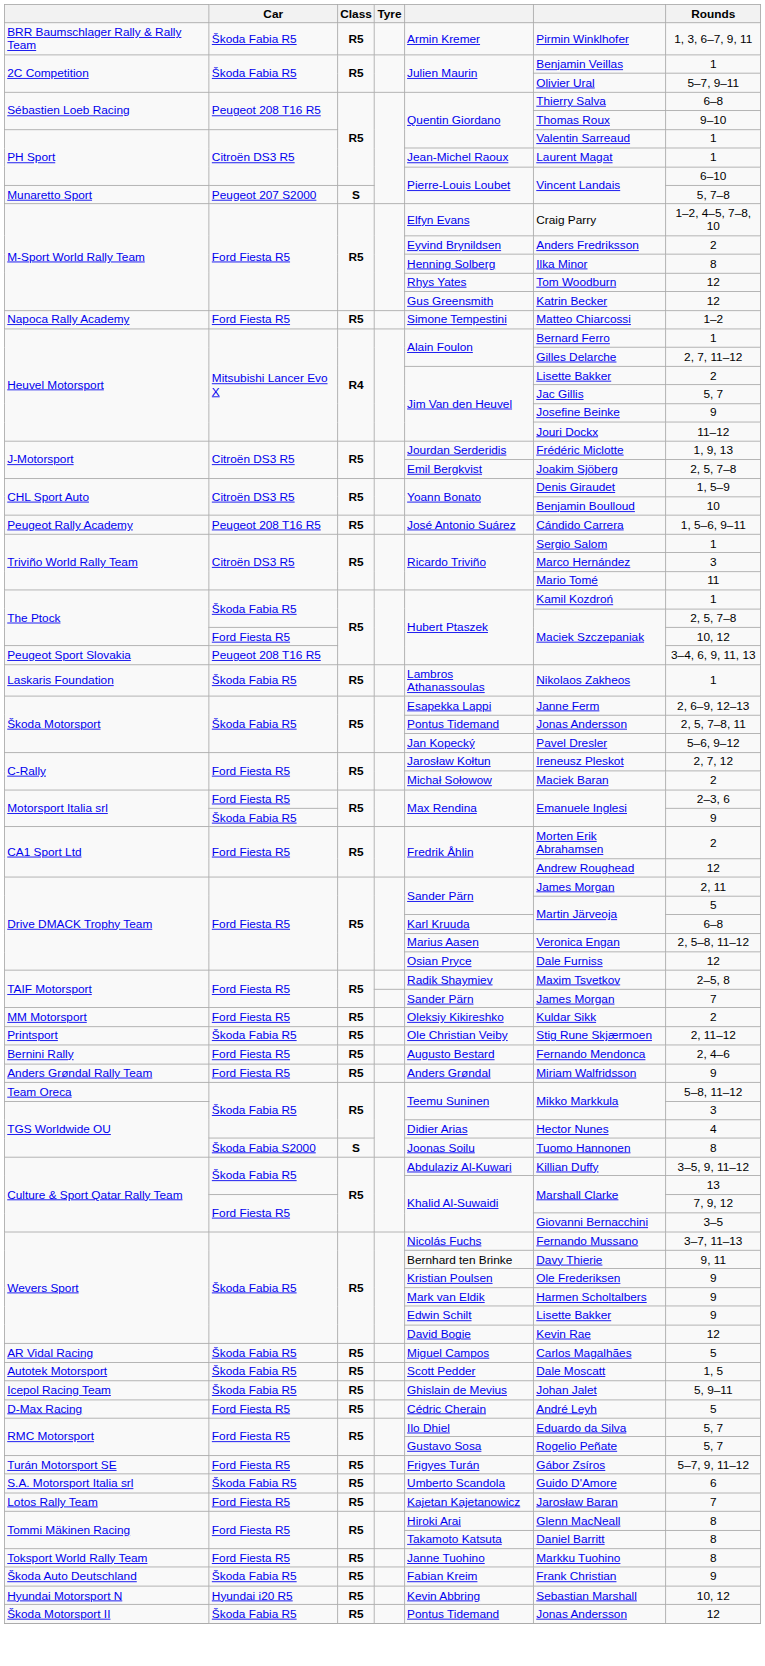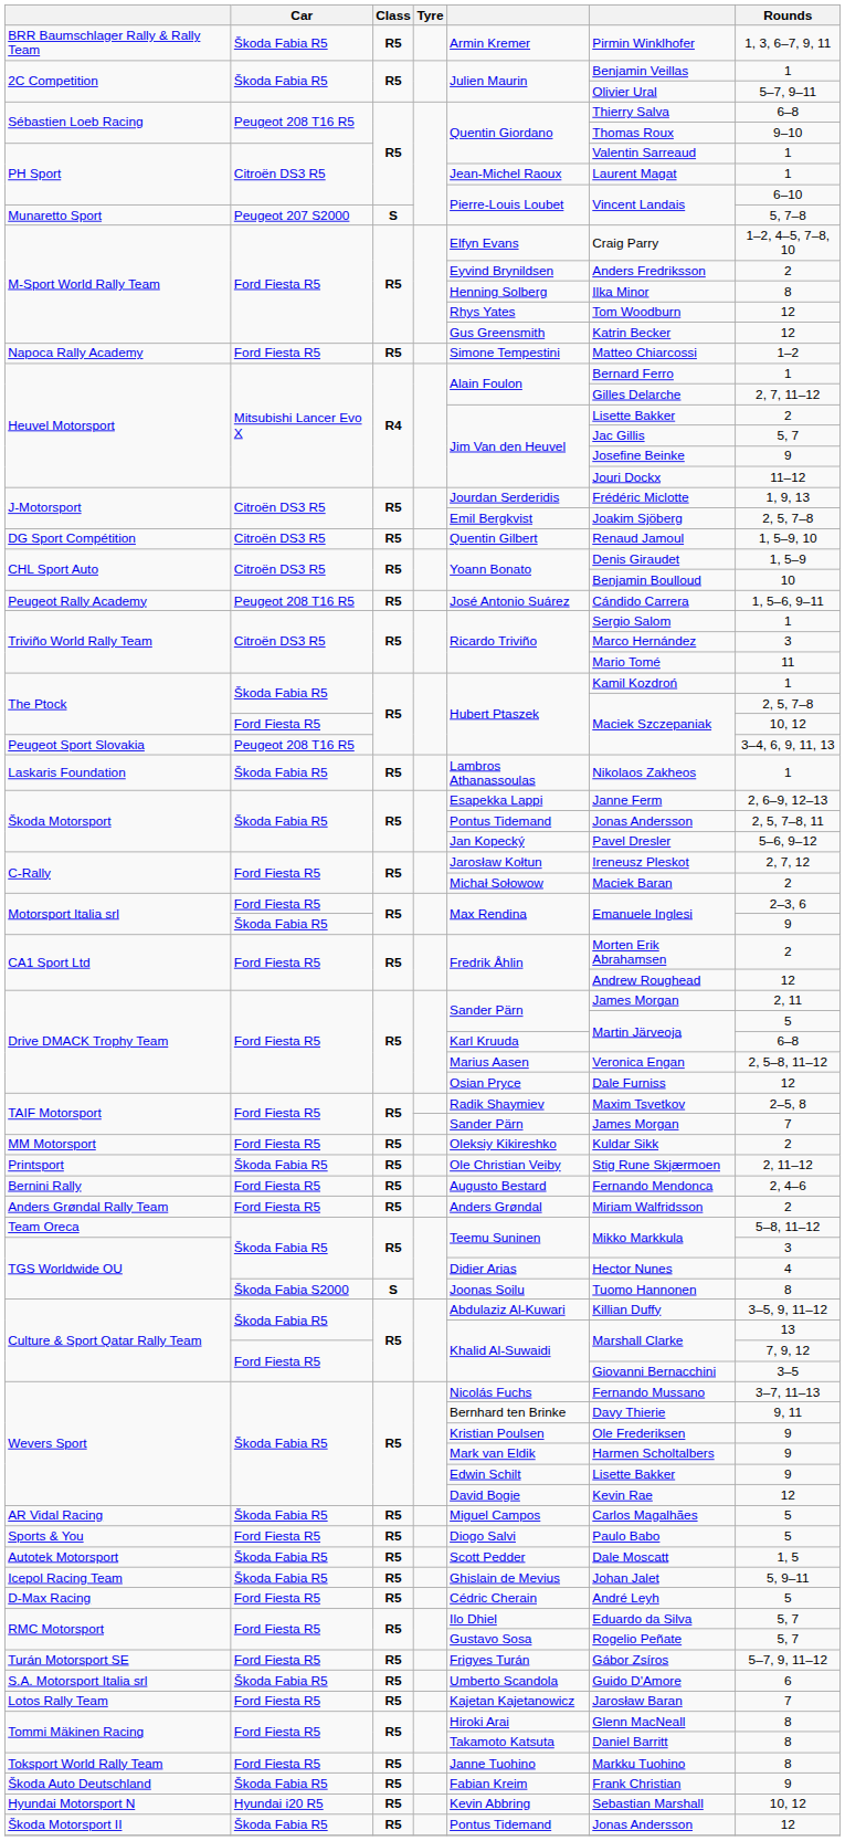 <table class="wikitable" style="font-size: 85%">
 <tr>
 <th></th>
 <th>Car</th>
 <th>Class</th>
 <th>Tyre</th>
 <th></th>
 <th></th>
 <th>Rounds</th>
 </tr>
 <tr>
 <td> <a href='#'>BRR Baumschlager Rally & Rally Team</a></td>
 <td><a href='#'>Škoda Fabia R5</a></td>
 <td align="center"><strong><span>R5</span></strong></td>
 <td align="center"></td>
 <td> <a href='#'>Armin Kremer</a></td>
 <td> <a href='#'>Pirmin Winklhofer</a></td>
 <td align="center">1, 3, 6–7, 9, 11</td>
 </tr>
 <tr>
 <td rowspan=2> <a href='#'>2C Competition</a></td>
 <td rowspan=2><a href='#'>Škoda Fabia R5</a></td>
 <td rowspan=2 align="center"><strong><span>R5</span></strong></td>
 <td rowspan=2 align="center"></td>
 <td rowspan=2> <a href='#'>Julien Maurin</a></td>
 <td> <a href='#'>Benjamin Veillas</a></td>
 <td align="center">1</td>
 </tr>
 <tr>
 <td> <a href='#'>Olivier Ural</a></td>
 <td align="center">5–7, 9–11</td>
 </tr>
 <tr>
 <td rowspan="2"> <a href='#'>Sébastien Loeb Racing</a></td>
 <td rowspan="2"><a href='#'>Peugeot 208 T16 R5</a></td>
 <td rowspan="5" align="center"><strong><span>R5</span></strong></td>
 <td rowspan="6" align="center"></td>
 <td rowspan="3"> <a href='#'>Quentin Giordano</a></td>
 <td> <a href='#'>Thierry Salva</a></td>
 <td align="center">6–8</td>
 </tr>
 <tr>
 <td> <a href='#'>Thomas Roux</a></td>
 <td align="center">9–10</td>
 </tr>
 <tr>
 <td rowspan="3"> <a href='#'>PH Sport</a></td>
 <td rowspan="3"><a href='#'>Citroën DS3 R5</a></td>
 <td> <a href='#'>Valentin Sarreaud</a></td>
 <td align="center">1</td>
 </tr>
 <tr>
 <td> <a href='#'>Jean-Michel Raoux</a></td>
 <td> <a href='#'>Laurent Magat</a></td>
 <td align="center">1</td>
 </tr>
 <tr>
 <td rowspan="2"> <a href='#'>Pierre-Louis Loubet</a></td>
 <td rowspan="2"> <a href='#'>Vincent Landais</a></td>
 <td align="center">6–10</td>
 </tr>
 <tr>
 <td> <a href='#'>Munaretto Sport</a></td>
 <td><a href='#'>Peugeot 207 S2000</a></td>
 <td align="center"><strong><span>S</span></strong></td>
 <td align="center">5, 7–8</td>
 </tr>
 <tr>
 <td rowspan=5> <a href='#'>M-Sport World Rally Team</a></td>
 <td rowspan=5><a href='#'>Ford Fiesta R5</a></td>
 <td rowspan=5 align="center"><strong><span>R5</span></strong></td>
 <td rowspan=5 align="center"></td>
 <td> <a href='#'>Elfyn Evans</a></td>
 <td> Craig Parry</td>
 <td align="center">1–2, 4–5, 7–8, 10</td>
 </tr>
 <tr>
 <td> <a href='#'>Eyvind Brynildsen</a></td>
 <td> <a href='#'>Anders Fredriksson</a></td>
 <td align="center">2</td>
 </tr>
 <tr>
 <td> <a href='#'>Henning Solberg</a></td>
 <td> <a href='#'>Ilka Minor</a></td>
 <td align="center">8</td>
 </tr>
 <tr>
 <td> <a href='#'>Rhys Yates</a></td>
 <td> <a href='#'>Tom Woodburn</a></td>
 <td align="center">12</td>
 </tr>
 <tr>
 <td> <a href='#'>Gus Greensmith</a></td>
 <td> <a href='#'>Katrin Becker</a></td>
 <td align="center">12</td>
 </tr>
 <tr>
 <td> <a href='#'>Napoca Rally Academy</a></td>
 <td><a href='#'>Ford Fiesta R5</a></td>
 <td align="center"><strong><span>R5</span></strong></td>
 <td align="center"></td>
 <td> <a href='#'>Simone Tempestini</a></td>
 <td> <a href='#'>Matteo Chiarcossi</a></td>
 <td align="center">1–2</td>
 </tr>
 <tr>
 <td rowspan=6> <a href='#'>Heuvel Motorsport</a></td>
 <td rowspan=6><a href='#'>Mitsubishi Lancer Evo X</a></td>
 <td rowspan=6 align="center"><strong><span>R4</span></strong></td>
 <td rowspan=6 align="center"></td>
 <td rowspan=2> <a href='#'>Alain Foulon</a></td>
 <td> <a href='#'>Bernard Ferro</a></td>
 <td align="center">1</td>
 </tr>
 <tr>
 <td> <a href='#'>Gilles Delarche</a></td>
 <td align="center">2, 7, 11–12</td>
 </tr>
 <tr>
 <td rowspan=4> <a href='#'>Jim Van den Heuvel</a></td>
 <td> <a href='#'>Lisette Bakker</a></td>
 <td align="center">2</td>
 </tr>
 <tr>
 <td> <a href='#'>Jac Gillis</a></td>
 <td align="center">5, 7</td>
 </tr>
 <tr>
 <td> <a href='#'>Josefine Beinke</a></td>
 <td align="center">9</td>
 </tr>
 <tr>
 <td> <a href='#'>Jouri Dockx</a></td>
 <td align="center">11–12</td>
 </tr>
 <tr>
 <td rowspan="2"> <a href='#'>J-Motorsport</a></td>
 <td rowspan="2"><a href='#'>Citroën DS3 R5</a></td>
 <td rowspan="2" align="center"><strong><span>R5</span></strong></td>
 <td rowspan="2" align="center"></td>
 <td> <a href='#'>Jourdan Serderidis</a></td>
 <td> <a href='#'>Frédéric Miclotte</a></td>
 <td align="center">1, 9, 13</td>
 </tr>
 <tr>
 <td> <a href='#'>Emil Bergkvist</a></td>
 <td> <a href='#'>Joakim Sjöberg</a></td>
 <td align="center">2, 5, 7–8</td>
+</tr>
+<tr>
+<td> <a href='#'>DG Sport Compétition</a></td>
+<td><a href='#'>Citroën DS3 R5</a></td>
+<td align="center"><strong><span>R5</span></strong></td>
+<td align="center"></td>
+<td> <a href='#'>Quentin Gilbert</a></td>
+<td> <a href='#'>Renaud Jamoul</a></td>
+<td align="center">1, 5–9, 10</td>
 </tr>
 <tr>
 <td rowspan=2> <a href='#'>CHL Sport Auto</a></td>
 <td rowspan=2><a href='#'>Citroën DS3 R5</a></td>
 <td rowspan=2 align="center"><strong><span>R5</span></strong></td>
 <td rowspan=2 align="center"></td>
 <td rowspan=2> <a href='#'>Yoann Bonato</a></td>
 <td> <a href='#'>Denis Giraudet</a></td>
 <td align="center">1, 5–9</td>
 </tr>
 <tr>
 <td> <a href='#'>Benjamin Boulloud</a></td>
 <td align="center">10</td>
 </tr>
 <tr>
 <td> <a href='#'>Peugeot Rally Academy</a></td>
 <td><a href='#'>Peugeot 208 T16 R5</a></td>
 <td align="center"><strong><span>R5</span></strong></td>
 <td align="center"></td>
 <td> <a href='#'>José Antonio Suárez</a></td>
 <td> <a href='#'>Cándido Carrera</a></td>
 <td align="center">1, 5–6, 9–11</td>
 </tr>
 <tr>
 <td rowspan="3"> <a href='#'>Triviño World Rally Team</a></td>
 <td rowspan="3"><a href='#'>Citroën DS3 R5</a></td>
 <td rowspan="3" align="center"><strong><span>R5</span></strong></td>
 <td rowspan="3" align="center"></td>
 <td rowspan="3"> <a href='#'>Ricardo Triviño</a></td>
 <td> <a href='#'>Sergio Salom</a></td>
 <td align="center">1</td>
 </tr>
 <tr>
 <td> <a href='#'>Marco Hernández</a></td>
 <td align="center">3</td>
 </tr>
 <tr>
 <td> <a href='#'>Mario Tomé</a></td>
 <td align="center">11</td>
 </tr>
 <tr>
 <td rowspan="3"> <a href='#'>The Ptock</a></td>
 <td rowspan="2"><a href='#'>Škoda Fabia R5</a></td>
 <td align="center" rowspan=4><strong><span>R5</span></strong></td>
 <td align="center" rowspan=4></td>
 <td rowspan="4"> <a href='#'>Hubert Ptaszek</a></td>
 <td> <a href='#'>Kamil Kozdroń</a></td>
 <td align="center">1</td>
 </tr>
 <tr>
 <td rowspan="3"> <a href='#'>Maciek Szczepaniak</a></td>
 <td align="center">2, 5, 7–8</td>
 </tr>
 <tr>
 <td><a href='#'>Ford Fiesta R5</a></td>
 <td align="center">10, 12</td>
 </tr>
 <tr>
 <td> <a href='#'>Peugeot Sport Slovakia</a></td>
 <td><a href='#'>Peugeot 208 T16 R5</a></td>
 <td align="center">3–4, 6, 9, 11, 13</td>
 </tr>
 <tr>
 <td> <a href='#'>Laskaris Foundation</a></td>
 <td><a href='#'>Škoda Fabia R5</a></td>
 <td align="center"><strong><span>R5</span></strong></td>
 <td align="center"></td>
 <td> <a href='#'>Lambros Athanassoulas</a></td>
 <td> <a href='#'>Nikolaos Zakheos</a></td>
 <td align="center">1</td>
 </tr>
 <tr>
 <td rowspan=3> <a href='#'>Škoda Motorsport</a></td>
 <td rowspan=3><a href='#'>Škoda Fabia R5</a></td>
 <td rowspan=3 align="center"><strong><span>R5</span></strong></td>
 <td rowspan=3 align="center"></td>
 <td> <a href='#'>Esapekka Lappi</a></td>
 <td> <a href='#'>Janne Ferm</a></td>
 <td align="center">2, 6–9, 12–13</td>
 </tr>
 <tr>
 <td> <a href='#'>Pontus Tidemand</a></td>
 <td> <a href='#'>Jonas Andersson</a></td>
 <td align="center">2, 5, 7–8, 11</td>
 </tr>
 <tr>
 <td> <a href='#'>Jan Kopecký</a></td>
 <td> <a href='#'>Pavel Dresler</a></td>
 <td align="center">5–6, 9–12</td>
 </tr>
 <tr>
 <td rowspan=2> <a href='#'>C-Rally</a></td>
 <td rowspan=2><a href='#'>Ford Fiesta R5</a></td>
 <td rowspan=2 align="center"><strong><span>R5</span></strong></td>
 <td rowspan=2 align="center"></td>
 <td> <a href='#'>Jarosław Kołtun</a></td>
 <td> <a href='#'>Ireneusz Pleskot</a></td>
 <td align="center">2, 7, 12</td>
 </tr>
 <tr>
 <td> <a href='#'>Michał Sołowow</a></td>
 <td> <a href='#'>Maciek Baran</a></td>
 <td align="center">2</td>
 </tr>
 <tr>
 <td rowspan=2> <a href='#'>Motorsport Italia srl</a></td>
 <td><a href='#'>Ford Fiesta R5</a></td>
 <td rowspan=2 align="center"><strong><span>R5</span></strong></td>
 <td rowspan=2 align="center"></td>
 <td rowspan=2> <a href='#'>Max Rendina</a></td>
 <td rowspan=2> <a href='#'>Emanuele Inglesi</a></td>
 <td align="center">2–3, 6</td>
 </tr>
 <tr>
 <td><a href='#'>Škoda Fabia R5</a></td>
 <td align="center">9</td>
 </tr>
 <tr>
 <td rowspan=2> <a href='#'>CA1 Sport Ltd</a></td>
 <td rowspan=2><a href='#'>Ford Fiesta R5</a></td>
 <td rowspan=2 align="center"><strong><span>R5</span></strong></td>
 <td rowspan=2 align="center"></td>
 <td rowspan=2> <a href='#'>Fredrik Åhlin</a></td>
 <td> <a href='#'>Morten Erik Abrahamsen</a></td>
 <td align="center">2</td>
 </tr>
 <tr>
 <td> <a href='#'>Andrew Roughead</a></td>
 <td align="center">12</td>
 </tr>
 <tr>
 <td rowspan="5"> <a href='#'>Drive DMACK Trophy Team</a></td>
 <td rowspan="5"><a href='#'>Ford Fiesta R5</a></td>
 <td rowspan="5" align="center"><strong><span>R5</span></strong></td>
 <td rowspan="5" align="center"></td>
 <td rowspan="2"> <a href='#'>Sander Pärn</a></td>
 <td> <a href='#'>James Morgan</a></td>
 <td align="center">2, 11</td>
 </tr>
 <tr>
 <td rowspan="2"> <a href='#'>Martin Järveoja</a></td>
 <td align="center">5</td>
 </tr>
 <tr>
 <td> <a href='#'>Karl Kruuda</a></td>
 <td align="center">6–8</td>
 </tr>
 <tr>
 <td> <a href='#'>Marius Aasen</a></td>
 <td> <a href='#'>Veronica Engan</a></td>
 <td align="center">2, 5–8, 11–12</td>
 </tr>
 <tr>
 <td> <a href='#'>Osian Pryce</a></td>
 <td> <a href='#'>Dale Furniss</a></td>
 <td align="center">12</td>
 </tr>
 <tr>
 <td rowspan="2"> <a href='#'>TAIF Motorsport</a></td>
 <td rowspan="2"><a href='#'>Ford Fiesta R5</a></td>
 <td rowspan="2" align="center"><strong><span>R5</span></strong></td>
 <td align="center"></td>
 <td> <a href='#'>Radik Shaymiev</a></td>
 <td> <a href='#'>Maxim Tsvetkov</a></td>
 <td align="center">2–5, 8</td>
 </tr>
 <tr>
 <td align="center"></td>
 <td> <a href='#'>Sander Pärn</a></td>
 <td> <a href='#'>James Morgan</a></td>
 <td align="center">7</td>
 </tr>
 <tr>
 <td> <a href='#'>MM Motorsport</a></td>
 <td><a href='#'>Ford Fiesta R5</a></td>
 <td align="center"><strong><span>R5</span></strong></td>
 <td align="center"></td>
 <td> <a href='#'>Oleksiy Kikireshko</a></td>
 <td> <a href='#'>Kuldar Sikk</a></td>
 <td align="center">2</td>
 </tr>
 <tr>
 <td> <a href='#'>Printsport</a></td>
 <td><a href='#'>Škoda Fabia R5</a></td>
 <td align="center"><strong><span>R5</span></strong></td>
 <td align="center"></td>
 <td> <a href='#'>Ole Christian Veiby</a></td>
 <td> <a href='#'>Stig Rune Skjærmoen</a></td>
 <td align="center">2, 11–12</td>
 </tr>
 <tr>
 <td> <a href='#'>Bernini Rally</a></td>
 <td><a href='#'>Ford Fiesta R5</a></td>
 <td align="center"><strong><span>R5</span></strong></td>
 <td align="center"></td>
 <td> <a href='#'>Augusto Bestard</a></td>
 <td> <a href='#'>Fernando Mendonca</a></td>
 <td align="center">2, 4–6</td>
 </tr>
 <tr>
 <td> <a href='#'>Anders Grøndal Rally Team</a></td>
 <td><a href='#'>Ford Fiesta R5</a></td>
 <td align="center"><strong><span>R5</span></strong></td>
 <td align="center"></td>
 <td> <a href='#'>Anders Grøndal</a></td>
 <td> <a href='#'>Miriam Walfridsson</a></td>
-<td align="center">9</td>
+<td align="center">2</td>
 </tr>
 <tr>
 <td> <a href='#'>Team Oreca</a></td>
 <td rowspan="3"><a href='#'>Škoda Fabia R5</a></td>
 <td rowspan="3"  align="center"><strong><span>R5</span></strong></td>
 <td rowspan="4"  align="center"></td>
 <td rowspan="2"> <a href='#'>Teemu Suninen</a></td>
 <td rowspan="2"> <a href='#'>Mikko Markkula</a></td>
 <td align="center">5–8, 11–12</td>
 </tr>
 <tr>
 <td rowspan="3"> <a href='#'>TGS Worldwide OU</a></td>
 <td align="center">3</td>
 </tr>
 <tr>
 <td> <a href='#'>Didier Arias</a></td>
 <td> <a href='#'>Hector Nunes</a></td>
 <td align="center">4</td>
 </tr>
 <tr>
 <td><a href='#'>Škoda Fabia S2000</a></td>
 <td align="center"><strong><span>S</span></strong></td>
 <td> <a href='#'>Joonas Soilu</a></td>
 <td> <a href='#'>Tuomo Hannonen</a></td>
 <td align="center">8</td>
 </tr>
 <tr>
 <td rowspan="4"> <a href='#'>Culture & Sport Qatar Rally Team</a></td>
 <td rowspan="2"><a href='#'>Škoda Fabia R5</a></td>
 <td rowspan="4" align="center"><strong><span>R5</span></strong></td>
 <td rowspan="4" align="center"></td>
 <td> <a href='#'>Abdulaziz Al-Kuwari</a></td>
 <td> <a href='#'>Killian Duffy</a></td>
 <td align="center">3–5, 9, 11–12</td>
 </tr>
 <tr>
 <td rowspan="3"> <a href='#'>Khalid Al-Suwaidi</a></td>
 <td rowspan="2"> <a href='#'>Marshall Clarke</a></td>
 <td align="center">13</td>
 </tr>
 <tr>
 <td rowspan="2"><a href='#'>Ford Fiesta R5</a></td>
 <td align="center">7, 9, 12</td>
 </tr>
 <tr>
 <td> <a href='#'>Giovanni Bernacchini</a></td>
 <td align="center">3–5</td>
 </tr>
 <tr>
 <td rowspan=6> <a href='#'>Wevers Sport</a></td>
 <td rowspan=6><a href='#'>Škoda Fabia R5</a></td>
 <td rowspan=6 align="center"><strong><span>R5</span></strong></td>
 <td rowspan=6 align="center"></td>
 <td> <a href='#'>Nicolás Fuchs</a></td>
 <td> <a href='#'>Fernando Mussano</a></td>
 <td align="center">3–7, 11–13</td>
 </tr>
 <tr>
 <td> Bernhard ten Brinke</td>
 <td> <a href='#'>Davy Thierie</a></td>
 <td align="center">9, 11</td>
 </tr>
 <tr>
 <td> <a href='#'>Kristian Poulsen</a></td>
 <td> <a href='#'>Ole Frederiksen</a></td>
 <td align="center">9</td>
 </tr>
 <tr>
 <td> <a href='#'>Mark van Eldik</a></td>
 <td> <a href='#'>Harmen Scholtalbers</a></td>
 <td align="center">9</td>
 </tr>
 <tr>
 <td> <a href='#'>Edwin Schilt</a></td>
 <td> <a href='#'>Lisette Bakker</a></td>
 <td align="center">9</td>
 </tr>
 <tr>
 <td> <a href='#'>David Bogie</a></td>
 <td> <a href='#'>Kevin Rae</a></td>
 <td align="center">12</td>
 </tr>
 <tr>
 <td> <a href='#'>AR Vidal Racing</a></td>
 <td><a href='#'>Škoda Fabia R5</a></td>
 <td align="center"><strong><span>R5</span></strong></td>
 <td align="center"></td>
 <td> <a href='#'>Miguel Campos</a></td>
 <td> <a href='#'>Carlos Magalhães</a></td>
+<td align="center">5</td>
+</tr>
+<tr>
+<td> <a href='#'>Sports & You</a></td>
+<td><a href='#'>Ford Fiesta R5</a></td>
+<td align="center"><strong><span>R5</span></strong></td>
+<td align="center"></td>
+<td> <a href='#'>Diogo Salvi</a></td>
+<td> <a href='#'>Paulo Babo</a></td>
 <td align="center">5</td>
 </tr>
 <tr>
 <td> <a href='#'>Autotek Motorsport</a></td>
 <td><a href='#'>Škoda Fabia R5</a></td>
 <td align="center"><strong><span>R5</span></strong></td>
 <td align="center"></td>
 <td> <a href='#'>Scott Pedder</a></td>
 <td> <a href='#'>Dale Moscatt</a></td>
 <td align="center">1, 5</td>
 </tr>
 <tr>
 <td> <a href='#'>Icepol Racing Team</a></td>
 <td><a href='#'>Škoda Fabia R5</a></td>
 <td align="center"><strong><span>R5</span></strong></td>
 <td align="center"></td>
 <td> <a href='#'>Ghislain de Mevius</a></td>
 <td> <a href='#'>Johan Jalet</a></td>
 <td align="center">5, 9–11</td>
 </tr>
 <tr>
 <td> <a href='#'>D-Max Racing</a></td>
 <td><a href='#'>Ford Fiesta R5</a></td>
 <td align="center"><strong><span>R5</span></strong></td>
 <td align="center"></td>
 <td> <a href='#'>Cédric Cherain</a></td>
 <td> <a href='#'>André Leyh</a></td>
 <td align="center">5</td>
 </tr>
 <tr>
 <td rowspan=2> <a href='#'>RMC Motorsport</a></td>
 <td rowspan=2><a href='#'>Ford Fiesta R5</a></td>
 <td rowspan=2 align="center"><strong><span>R5</span></strong></td>
 <td rowspan=2 align="center"></td>
 <td> <a href='#'>Ilo Dhiel</a></td>
 <td> <a href='#'>Eduardo da Silva</a></td>
 <td align="center">5, 7</td>
 </tr>
 <tr>
 <td> <a href='#'>Gustavo Sosa</a></td>
 <td> <a href='#'>Rogelio Peñate</a></td>
 <td align="center">5, 7</td>
 </tr>
 <tr>
 <td> <a href='#'>Turán Motorsport SE</a></td>
 <td><a href='#'>Ford Fiesta R5</a></td>
 <td align="center"><strong><span>R5</span></strong></td>
 <td align="center"></td>
 <td> <a href='#'>Frigyes Turán</a></td>
 <td> <a href='#'>Gábor Zsíros</a></td>
 <td align="center">5–7, 9, 11–12</td>
 </tr>
 <tr>
 <td> <a href='#'>S.A. Motorsport Italia srl</a></td>
 <td><a href='#'>Škoda Fabia R5</a></td>
 <td align="center"><strong><span>R5</span></strong></td>
 <td align="center"></td>
 <td> <a href='#'>Umberto Scandola</a></td>
 <td> <a href='#'>Guido D'Amore</a></td>
 <td align="center">6</td>
 </tr>
 <tr>
 <td> <a href='#'>Lotos Rally Team</a></td>
 <td><a href='#'>Ford Fiesta R5</a></td>
 <td align="center"><strong><span>R5</span></strong></td>
 <td align="center"></td>
 <td> <a href='#'>Kajetan Kajetanowicz</a></td>
 <td> <a href='#'>Jarosław Baran</a></td>
 <td align="center">7</td>
 </tr>
 <tr>
 <td rowspan="2"> <a href='#'>Tommi Mäkinen Racing</a></td>
 <td rowspan="2"><a href='#'>Ford Fiesta R5</a></td>
 <td rowspan="2" align="center"><strong><span>R5</span></strong></td>
 <td rowspan="2" align="center"></td>
 <td> <a href='#'>Hiroki Arai</a></td>
 <td> <a href='#'>Glenn MacNeall</a></td>
 <td align="center">8</td>
 </tr>
 <tr>
 <td> <a href='#'>Takamoto Katsuta</a></td>
 <td> <a href='#'>Daniel Barritt</a></td>
 <td align="center">8</td>
 </tr>
 <tr>
 <td> <a href='#'>Toksport World Rally Team</a></td>
 <td><a href='#'>Ford Fiesta R5</a></td>
 <td align="center"><strong><span>R5</span></strong></td>
 <td align="center"></td>
 <td> <a href='#'>Janne Tuohino</a></td>
 <td> <a href='#'>Markku Tuohino</a></td>
 <td align="center">8</td>
 </tr>
 <tr>
 <td> <a href='#'>Škoda Auto Deutschland</a></td>
 <td><a href='#'>Škoda Fabia R5</a></td>
 <td align="center"><strong><span>R5</span></strong></td>
 <td align="center"></td>
 <td> <a href='#'>Fabian Kreim</a></td>
 <td> <a href='#'>Frank Christian</a></td>
 <td align="center">9</td>
 </tr>
 <tr>
 <td> <a href='#'>Hyundai Motorsport N</a></td>
 <td><a href='#'>Hyundai i20 R5</a></td>
 <td align="center"><strong><span>R5</span></strong></td>
 <td align="center"></td>
 <td> <a href='#'>Kevin Abbring</a></td>
 <td> <a href='#'>Sebastian Marshall</a></td>
 <td align="center">10, 12</td>
 </tr>
 <tr>
 <td> <a href='#'>Škoda Motorsport II</a></td>
 <td><a href='#'>Škoda Fabia R5</a></td>
 <td align="center"><strong><span>R5</span></strong></td>
 <td align="center"></td>
 <td> <a href='#'>Pontus Tidemand</a></td>
 <td> <a href='#'>Jonas Andersson</a></td>
 <td align="center">12</td>
 </tr>
 <tr>
 </tr>
 </table>
